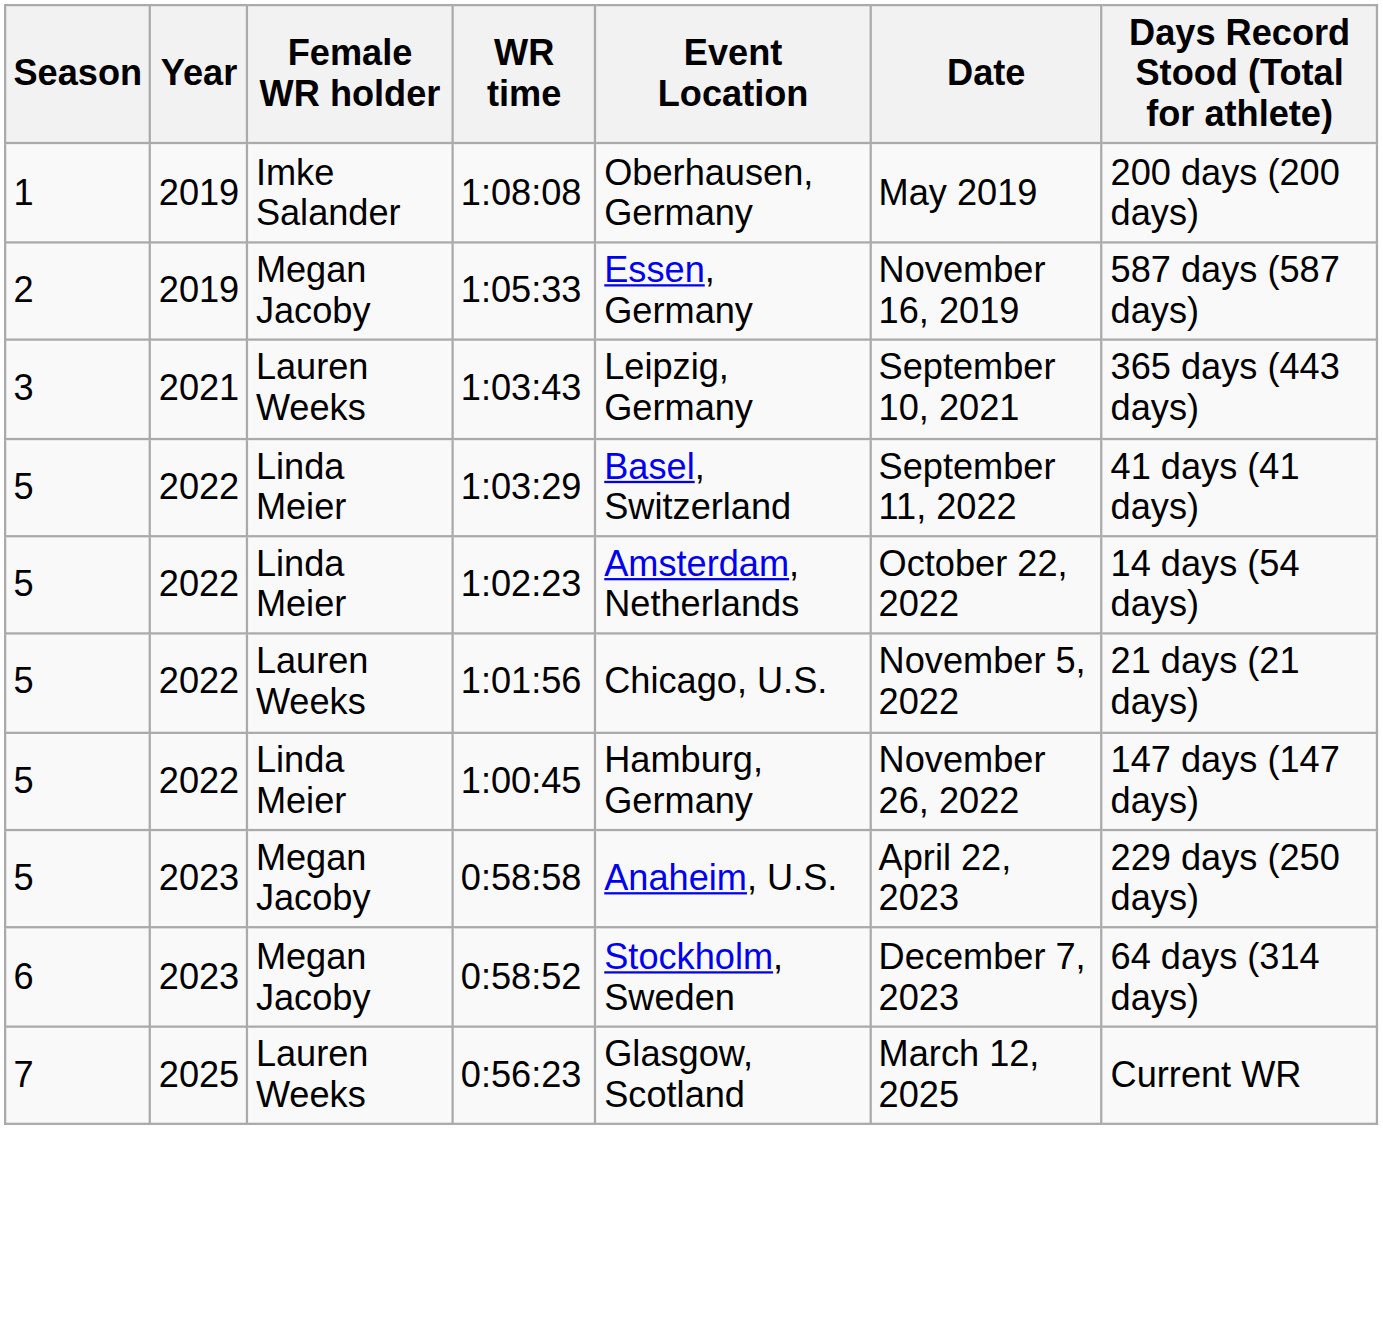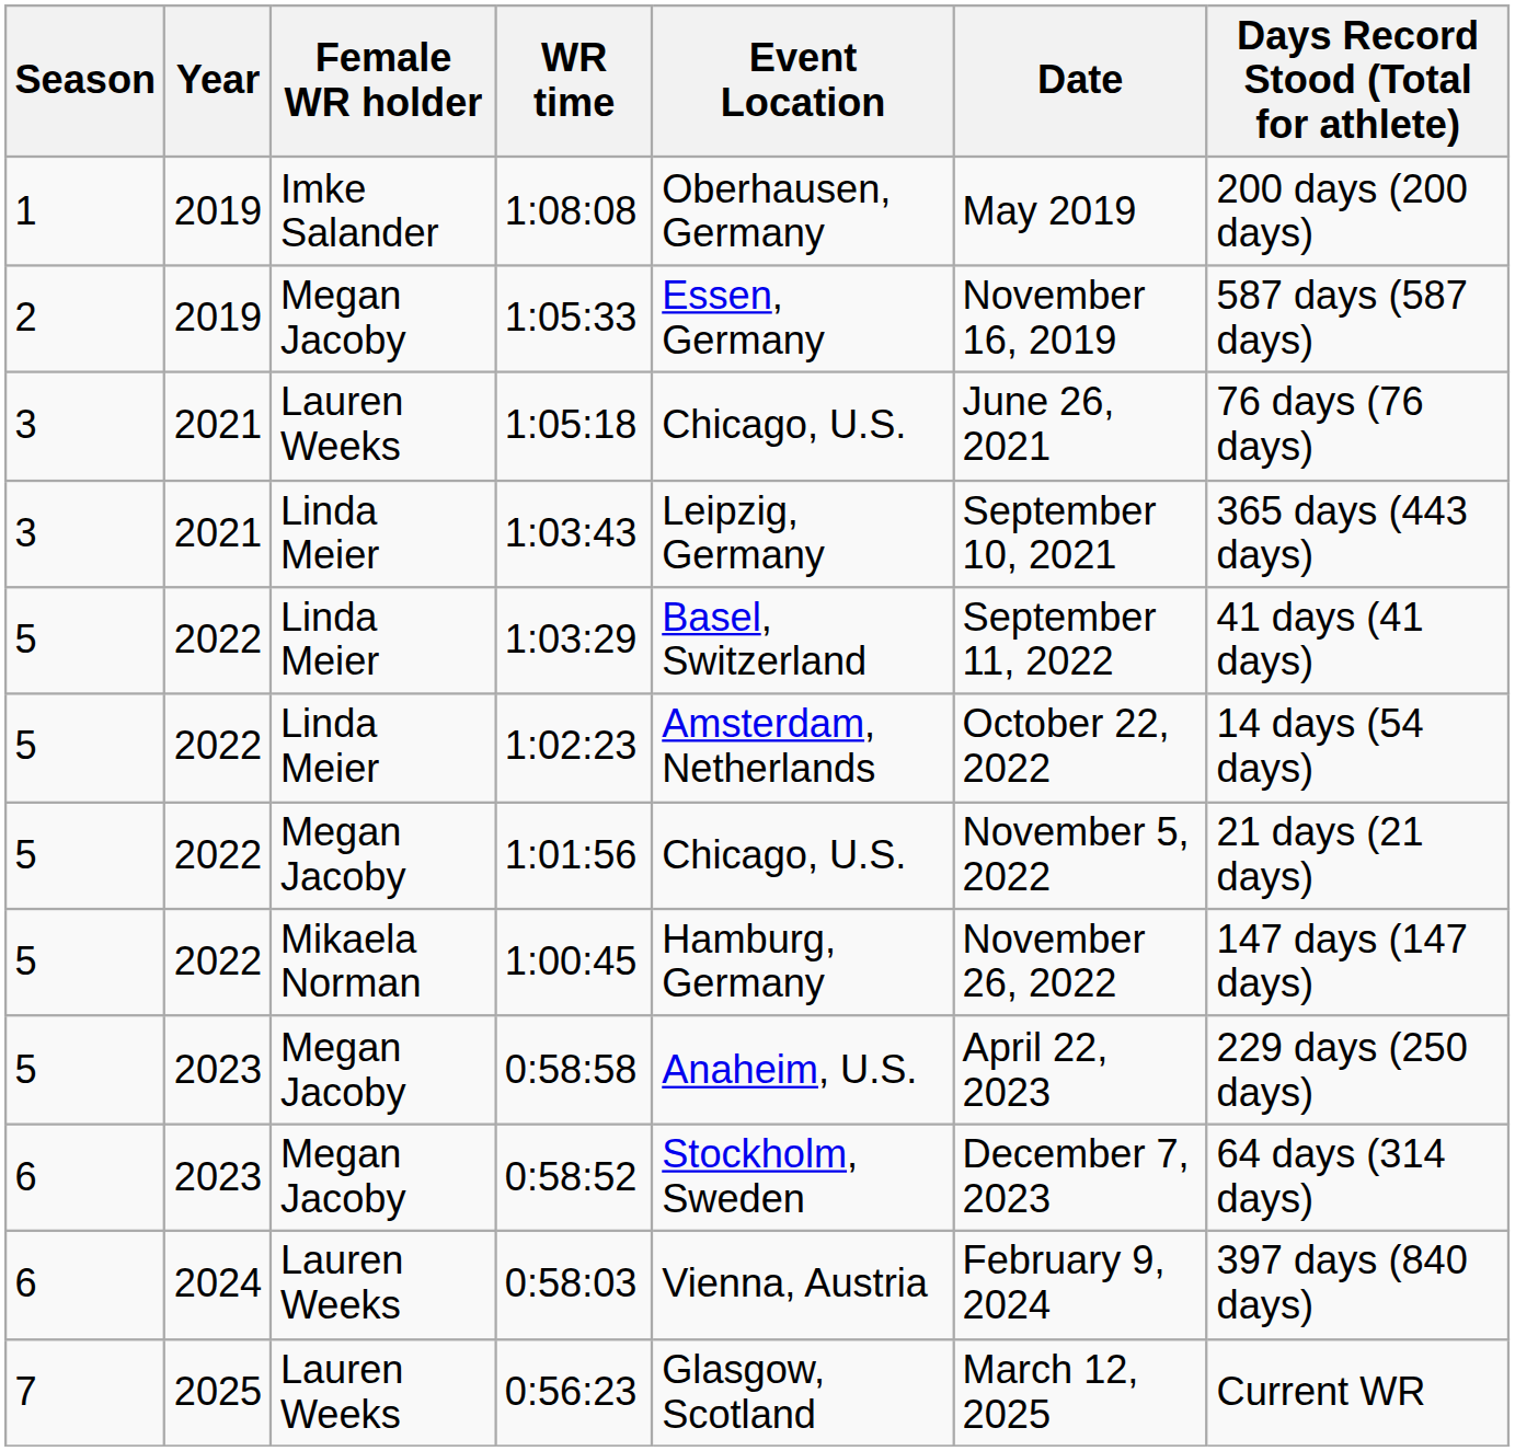 <table class="wikitable">
 <tr>
 <th>Season</th>
 <th>Year</th>
 <th>Female WR holder</th>
 <th>WR time</th>
 <th>Event Location</th>
 <th>Date</th>
 <th>Days Record Stood (Total for athlete)</th>
 </tr>
 <tr>
 <td>1</td>
 <td>2019</td>
 <td> Imke Salander</td>
 <td>1:08:08</td>
 <td>Oberhausen, Germany</td>
 <td>May 2019</td>
 <td>200 days (200 days)</td>
 </tr>
 <tr>
 <td>2</td>
 <td>2019</td>
 <td> Megan Jacoby</td>
 <td>1:05:33</td>
 <td><a href='#'>Essen</a>, Germany</td>
 <td>November 16, 2019</td>
 <td>587 days (587 days)</td>
 </tr>
 <tr>
 <td>3</td>
 <td>2021</td>
 <td> Lauren Weeks</td>
+<td>1:05:18</td>
+<td>Chicago, U.S.</td>
+<td>June 26, 2021</td>
+<td>76 days (76 days)</td>
+</tr>
+<tr>
+<td>3</td>
+<td>2021</td>
+<td> Linda Meier</td>
 <td>1:03:43</td>
 <td>Leipzig, Germany</td>
 <td>September 10, 2021</td>
 <td>365 days (443 days)</td>
 </tr>
 <tr>
 <td>5</td>
 <td>2022</td>
 <td> Linda Meier</td>
 <td>1:03:29</td>
 <td><a href='#'>Basel</a>, Switzerland</td>
 <td>September 11, 2022</td>
 <td>41 days (41 days)</td>
 </tr>
 <tr>
 <td>5</td>
 <td>2022</td>
 <td> Linda Meier</td>
 <td>1:02:23</td>
 <td><a href='#'>Amsterdam</a>, Netherlands</td>
 <td>October 22, 2022</td>
 <td>14 days (54 days)</td>
 </tr>
 <tr>
 <td>5</td>
 <td>2022</td>
-<td> Lauren Weeks</td>
+<td> Megan Jacoby</td>
 <td>1:01:56</td>
 <td>Chicago, U.S.</td>
 <td>November 5, 2022</td>
 <td>21 days (21 days)</td>
 </tr>
 <tr>
 <td>5</td>
 <td>2022</td>
-<td> Linda Meier</td>
+<td> Mikaela Norman</td>
 <td>1:00:45</td>
 <td>Hamburg, Germany</td>
 <td>November 26, 2022</td>
 <td>147 days (147 days)</td>
 </tr>
 <tr>
 <td>5</td>
 <td>2023</td>
 <td> Megan Jacoby</td>
 <td>0:58:58</td>
 <td><a href='#'>Anaheim</a>, U.S.</td>
 <td>April 22, 2023</td>
 <td>229 days (250 days)</td>
 </tr>
 <tr>
 <td>6</td>
 <td>2023</td>
 <td> Megan Jacoby</td>
 <td>0:58:52</td>
 <td><a href='#'>Stockholm</a>, Sweden</td>
 <td>December 7, 2023</td>
 <td>64 days (314 days)</td>
 </tr>
 <tr>
+<td>6</td>
+<td>2024</td>
+<td> Lauren Weeks</td>
+<td>0:58:03</td>
+<td>Vienna, Austria</td>
+<td>February 9, 2024</td>
+<td>397 days (840 days)</td>
+</tr>
+<tr>
 <td>7</td>
 <td>2025</td>
 <td> Lauren Weeks</td>
 <td>0:56:23</td>
 <td>Glasgow, Scotland</td>
 <td>March 12, 2025</td>
 <td>Current WR</td>
 </tr>
 </table>
